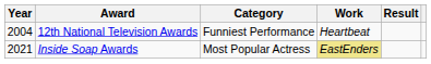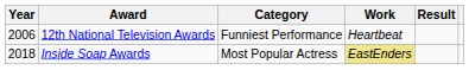 <table class="wikitable sortable">
 <tr>
 <th>Year</th>
 <th>Award</th>
 <th>Category</th>
 <th>Work</th>
 <th>Result</th>
 <th scope=col class=unsortable></th>
 </tr>
 <tr>
-<td>2004</td>
+<td>2006</td>
 <td><a href='#'>12th National Television Awards</a></td>
 <td>Funniest Performance</td>
 <td><em>Heartbeat</em></td>
 <td></td>
 <td align="center"></td>
 </tr>
 <tr>
-<td>2021</td>
+<td>2018</td>
 <td><a href='#'><em>Inside Soap</em> Awards</a></td>
 <td>Most Popular Actress</td>
 <td style="background: khaki;"><em>EastEnders</em></td>
 <td></td>
 <td align="center"></td>
 </tr>
 </table>
